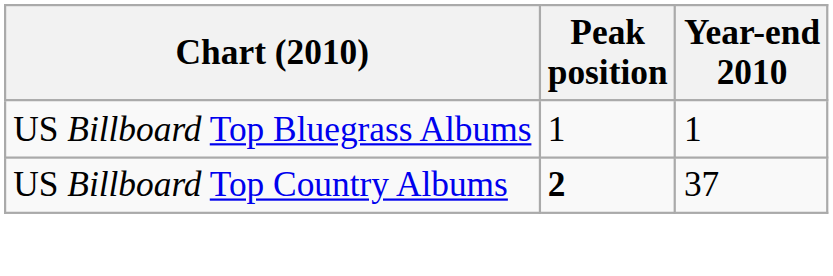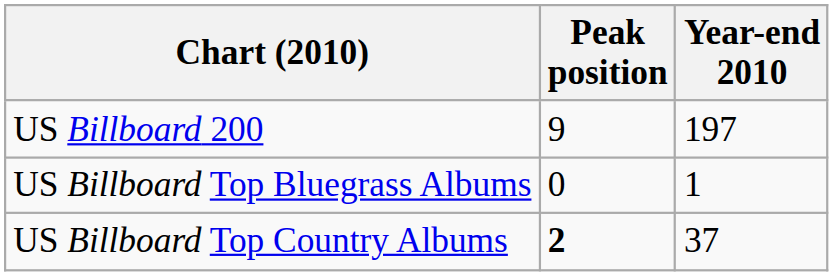 <table class="wikitable">
 <tr>
 <th>Chart (2010)</th>
 <th>Peak<br>position</th>
 <th>Year-end<br>2010</th>
 </tr>
 <tr>
+<td>US <a href='#'><em>Billboard</em> 200</a></td>
+<td>9</td>
+<td>197</td>
+</tr>
+<tr>
 <td>US <em>Billboard</em> <a href='#'>Top Bluegrass Albums</a></td>
-<td>1</td>
+<td>0</td>
 <td>1</td>
 </tr>
 <tr>
 <td>US <em>Billboard</em> <a href='#'>Top Country Albums</a></td>
 <td><strong>2</strong></td>
 <td>37</td>
 </tr>
 </table>
